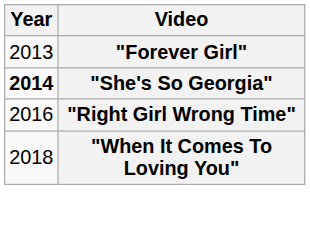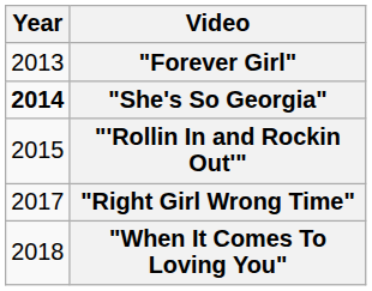 <table class="wikitable plainrowheaders">
 <tr>
 <th>Year</th>
 <th style="width:12em;">Video</th>
 </tr>
 <tr>
 <td>2013</td>
 <th scope="row">"Forever Girl"</th>
 </tr>
 <tr>
 <td><strong>2014</strong></td>
 <th scope="row">"She's So Georgia"</th>
 </tr>
 <tr>
-<td>2016</td>
+<td>2015</td>
+<th scope="row">"'Rollin In and Rockin Out'"</th>
+</tr>
+<tr>
+<td>2017</td>
 <th scope="row">"Right Girl Wrong Time"</th>
 </tr>
 <tr>
 <td>2018</td>
 <th scope="row">"When It Comes To Loving You"</th>
 </tr>
 </table>
